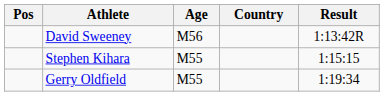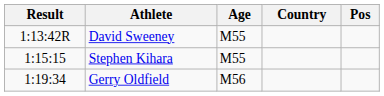 <table class="wikitable"  style="text-align:center; width:50%;">
 <tr>
-<th>Pos</th>
+<th>Result</th>
 <th>Athlete</th>
 <th>Age</th>
 <th>Country</th>
-<th>Result</th>
+<th>Pos</th>
 </tr>
 <tr>
+<td>1:13:42R</td>
+<td align=left><a href='#'>David Sweeney</a></td>
+<td align=left>M55</td>
+<td align=left></td>
 <td align=center></td>
-<td align=left><a href='#'>David Sweeney</a></td>
-<td align=left>M56</td>
-<td align=left></td>
-<td>1:13:42R</td>
 </tr>
 <tr>
-<td align=center></td>
+<td>1:15:15</td>
 <td align=left><a href='#'>Stephen Kihara</a></td>
 <td align=left>M55</td>
 <td align=left></td>
-<td>1:15:15</td>
+<td align=center></td>
 </tr>
 <tr>
+<td>1:19:34</td>
+<td align=left><a href='#'>Gerry Oldfield</a></td>
+<td align=left>M56</td>
+<td align=left></td>
 <td align=center></td>
-<td align=left><a href='#'>Gerry Oldfield</a></td>
-<td align=left>M55</td>
-<td align=left></td>
-<td>1:19:34</td>
 </tr>
 </table>
